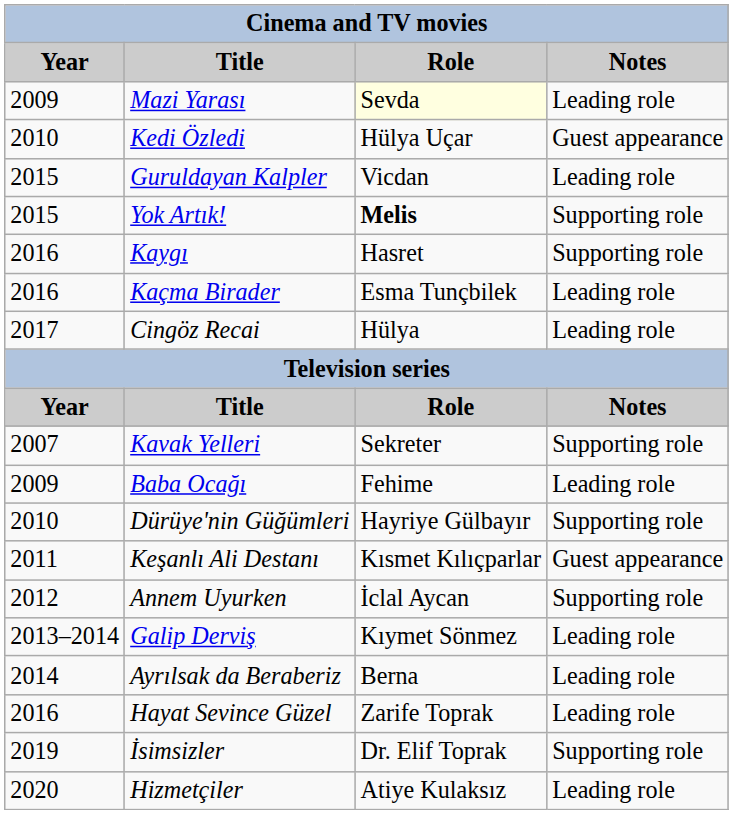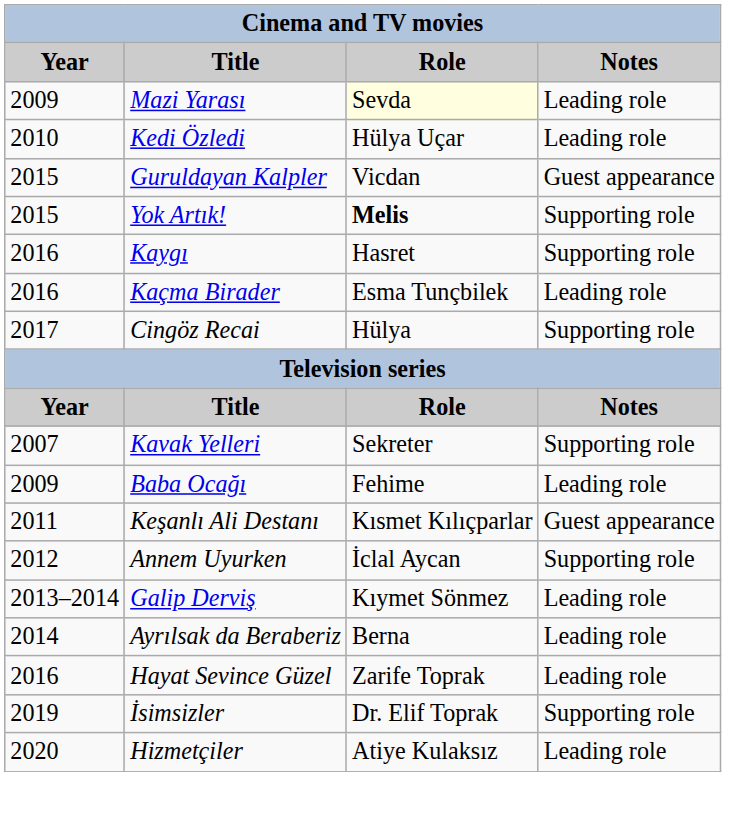 <table class="wikitable">
 <tr>
 <th colspan="4" style="background:LightSteelBlue">Cinema and TV movies</th>
 </tr>
 <tr>
 <th style="background:#ccc;">Year</th>
 <th style="background:#ccc;">Title</th>
 <th style="background:#ccc;">Role</th>
 <th style="background:#ccc;">Notes</th>
 </tr>
 <tr>
 <td>2009</td>
 <td><em><a href='#'>Mazi Yarası</a></em></td>
 <td style="background: lightyellow;">Sevda</td>
 <td>Leading role</td>
 </tr>
 <tr>
 <td>2010</td>
 <td><em><a href='#'>Kedi Özledi</a></em></td>
 <td>Hülya Uçar</td>
-<td>Guest appearance</td>
+<td>Leading role</td>
 </tr>
 <tr>
 <td>2015</td>
 <td><em><a href='#'>Guruldayan Kalpler</a></em></td>
 <td>Vicdan</td>
-<td>Leading role</td>
+<td>Guest appearance</td>
 </tr>
 <tr>
 <td>2015</td>
 <td><em><a href='#'>Yok Artık!</a></em></td>
 <td><strong>Melis</strong></td>
 <td>Supporting role</td>
 </tr>
 <tr>
 <td>2016</td>
 <td><em><a href='#'>Kaygı</a></em></td>
 <td>Hasret</td>
 <td>Supporting role</td>
 </tr>
 <tr>
 <td>2016</td>
 <td><em><a href='#'>Kaçma Birader</a></em></td>
 <td>Esma Tunçbilek</td>
 <td>Leading role</td>
 </tr>
 <tr>
 <td>2017</td>
 <td><em>Cingöz Recai</em></td>
 <td>Hülya</td>
-<td>Leading role</td>
+<td>Supporting role</td>
 </tr>
 <tr>
 <th colspan="4" style="background:LightSteelBlue">Television series</th>
 </tr>
 <tr>
 <th style="background:#ccc;">Year</th>
 <th style="background:#ccc;">Title</th>
 <th style="background:#ccc;">Role</th>
 <th style="background:#ccc;">Notes</th>
 </tr>
 <tr>
 <td>2007</td>
 <td><em><a href='#'>Kavak Yelleri</a></em></td>
 <td>Sekreter</td>
 <td>Supporting role</td>
 </tr>
 <tr>
 <td>2009</td>
 <td><em><a href='#'>Baba Ocağı</a></em></td>
 <td>Fehime</td>
 <td>Leading role</td>
-</tr>
-<tr>
-<td>2010</td>
-<td><em>Dürüye'nin Güğümleri</em></td>
-<td>Hayriye Gülbayır</td>
-<td>Supporting role</td>
 </tr>
 <tr>
 <td>2011</td>
 <td><em>Keşanlı Ali Destanı</em></td>
 <td>Kısmet Kılıçparlar</td>
 <td>Guest appearance</td>
 </tr>
 <tr>
 <td>2012</td>
 <td><em>Annem Uyurken</em></td>
 <td>İclal Aycan</td>
 <td>Supporting role</td>
 </tr>
 <tr>
 <td>2013–2014</td>
 <td><em><a href='#'>Galip Derviş</a></em></td>
 <td>Kıymet Sönmez</td>
 <td>Leading role</td>
 </tr>
 <tr>
 <td>2014</td>
 <td><em>Ayrılsak da Beraberiz</em></td>
 <td>Berna</td>
 <td>Leading role</td>
 </tr>
 <tr>
 <td>2016</td>
 <td><em>Hayat Sevince Güzel</em></td>
 <td>Zarife Toprak</td>
 <td>Leading role</td>
 </tr>
 <tr>
 <td>2019</td>
 <td><em>İsimsizler</em></td>
 <td>Dr. Elif Toprak</td>
 <td>Supporting role</td>
 </tr>
 <tr>
 <td>2020</td>
 <td><em>Hizmetçiler</em></td>
 <td>Atiye Kulaksız</td>
 <td>Leading role</td>
 </tr>
 </table>
